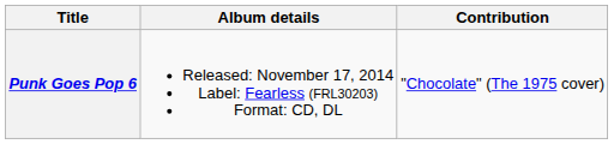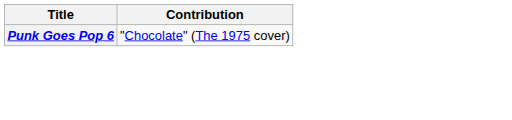 <table class="wikitable plainrowheaders" style="text-align:center;">
 <tr>
 <th scope="col">Title</th>
-<th scope="col">Album details</th>
 <th scope="col">Contribution</th>
 </tr>
 <tr>
 <th scope="row"><em><a href='#'>Punk Goes Pop 6</a></em></th>
-<td><br><ul><li>Released: November 17, 2014</li><li>Label: <a href='#'>Fearless</a> <small>(FRL30203)</small></li><li>Format: CD, DL</li></ul></td>
 <td style="text-align:left">"<a href='#'>Chocolate</a>" (<a href='#'>The 1975</a> cover)</td>
 </tr>
 </table>
